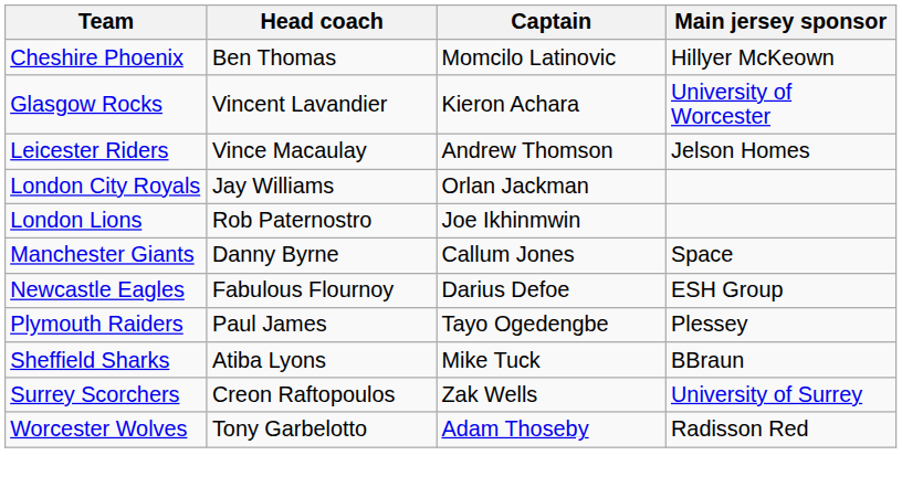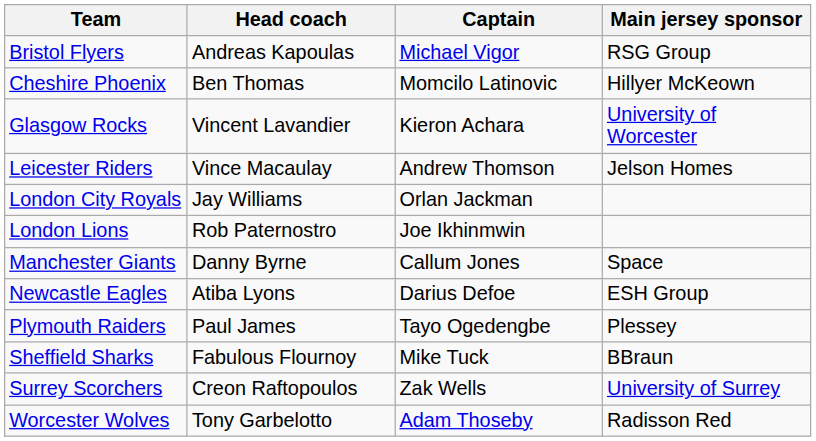 <table class="wikitable sortable" style="text-align: left;">
 <tr>
 <th scope="col" style="width: 140px;">Team</th>
 <th scope="col" style="width: 160px;">Head coach</th>
 <th scope="col" style="width: 160px;">Captain</th>
 <th scope="col" style="width: 160px;">Main jersey sponsor</th>
+</tr>
+<tr>
+<td><a href='#'>Bristol Flyers</a></td>
+<td> Andreas Kapoulas</td>
+<td> <a href='#'>Michael Vigor</a></td>
+<td>RSG Group</td>
 </tr>
 <tr>
 <td><a href='#'>Cheshire Phoenix</a></td>
 <td> Ben Thomas</td>
 <td> Momcilo Latinovic</td>
 <td>Hillyer McKeown</td>
 </tr>
 <tr>
 <td><a href='#'>Glasgow Rocks</a></td>
 <td> Vincent Lavandier</td>
 <td> Kieron Achara</td>
 <td><a href='#'>University of Worcester</a></td>
 </tr>
 <tr>
 <td><a href='#'>Leicester Riders</a></td>
 <td> Vince Macaulay</td>
 <td> Andrew Thomson</td>
 <td>Jelson Homes</td>
 </tr>
 <tr>
 <td><a href='#'>London City Royals</a></td>
 <td> Jay Williams</td>
 <td> Orlan Jackman</td>
 <td></td>
 </tr>
 <tr>
 <td><a href='#'>London Lions</a></td>
 <td> Rob Paternostro</td>
 <td> Joe Ikhinmwin</td>
 <td></td>
 </tr>
 <tr>
 <td><a href='#'>Manchester Giants</a></td>
 <td> Danny Byrne</td>
 <td> Callum Jones</td>
 <td>Space</td>
 </tr>
 <tr>
 <td><a href='#'>Newcastle Eagles</a></td>
-<td> Fabulous Flournoy</td>
+<td> Atiba Lyons</td>
 <td> Darius Defoe</td>
 <td>ESH Group</td>
 </tr>
 <tr>
 <td><a href='#'>Plymouth Raiders</a></td>
 <td> Paul James</td>
 <td> Tayo Ogedengbe</td>
 <td>Plessey</td>
 </tr>
 <tr>
 <td><a href='#'>Sheffield Sharks</a></td>
-<td> Atiba Lyons</td>
+<td> Fabulous Flournoy</td>
 <td> Mike Tuck</td>
 <td>BBraun</td>
 </tr>
 <tr>
 <td><a href='#'>Surrey Scorchers</a></td>
 <td> Creon Raftopoulos</td>
 <td> Zak Wells</td>
 <td><a href='#'>University of Surrey</a></td>
 </tr>
 <tr>
 <td><a href='#'>Worcester Wolves</a></td>
 <td> Tony Garbelotto</td>
 <td> <a href='#'>Adam Thoseby</a></td>
 <td>Radisson Red</td>
 </tr>
 </table>
